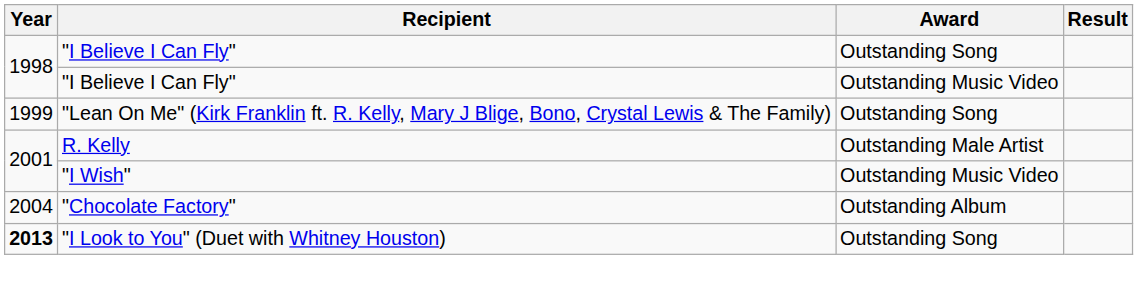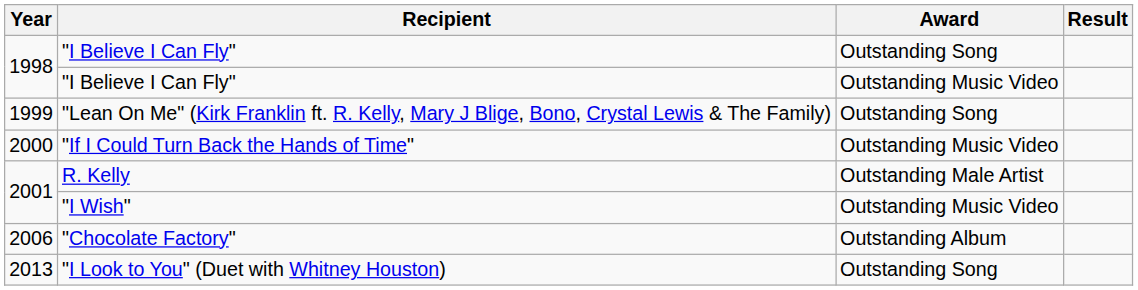 <table class="wikitable">
 <tr>
 <th>Year</th>
 <th>Recipient</th>
 <th>Award</th>
 <th>Result</th>
 </tr>
 <tr>
 <td rowspan="2">1998</td>
 <td>"<a href='#'>I Believe I Can Fly</a>"</td>
 <td>Outstanding Song</td>
 <td></td>
 </tr>
 <tr>
 <td>"I Believe I Can Fly"</td>
 <td>Outstanding Music Video</td>
 <td></td>
 </tr>
 <tr>
 <td>1999</td>
 <td>"Lean On Me" (<a href='#'>Kirk Franklin</a> ft. <a href='#'>R. Kelly</a>, <a href='#'>Mary J Blige</a>, <a href='#'>Bono</a>, <a href='#'>Crystal Lewis</a> & The Family)</td>
 <td>Outstanding Song</td>
 <td></td>
 </tr>
 <tr>
+<td>2000</td>
+<td>"<a href='#'>If I Could Turn Back the Hands of Time</a>"</td>
+<td>Outstanding Music Video</td>
+<td></td>
+</tr>
+<tr>
 <td rowspan="2">2001</td>
 <td><a href='#'>R. Kelly</a></td>
 <td>Outstanding Male Artist</td>
 <td></td>
 </tr>
 <tr>
 <td>"<a href='#'>I Wish</a>"</td>
 <td>Outstanding Music Video</td>
 <td></td>
 </tr>
 <tr>
-<td>2004</td>
+<td>2006</td>
 <td>"<a href='#'>Chocolate Factory</a>"</td>
 <td>Outstanding Album</td>
 <td></td>
 </tr>
 <tr>
-<td><strong>2013</strong></td>
+<td>2013</td>
 <td>"<a href='#'>I Look to You</a>" (Duet with <a href='#'>Whitney Houston</a>)</td>
 <td>Outstanding Song</td>
 <td></td>
 </tr>
 </table>
